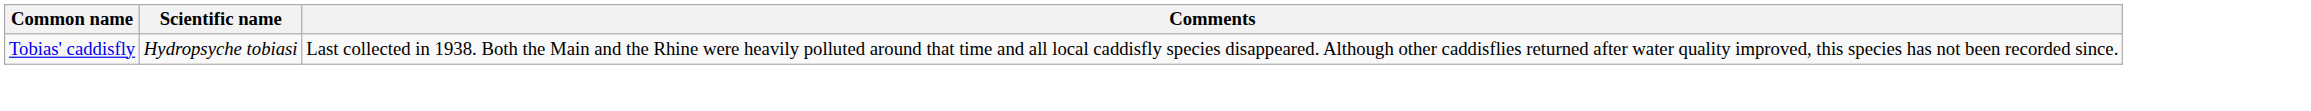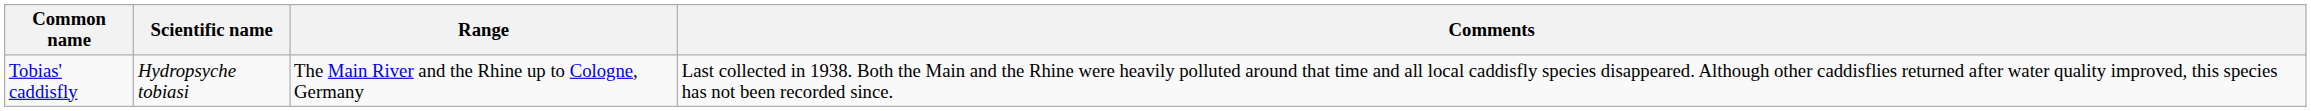 <table class="wikitable">
 <tr>
 <th>Common name</th>
 <th>Scientific name</th>
+<th>Range</th>
 <th>Comments</th>
 </tr>
 <tr>
 <td><a href='#'>Tobias' caddisfly</a></td>
 <td><em>Hydropsyche tobiasi</em></td>
+<td>The <a href='#'>Main River</a> and the Rhine up to <a href='#'>Cologne</a>, Germany</td>
 <td>Last collected in 1938. Both the Main and the Rhine were heavily polluted around that time and all local caddisfly species disappeared. Although other caddisflies returned after water quality improved, this species has not been recorded since.</td>
 </tr>
 </table>
